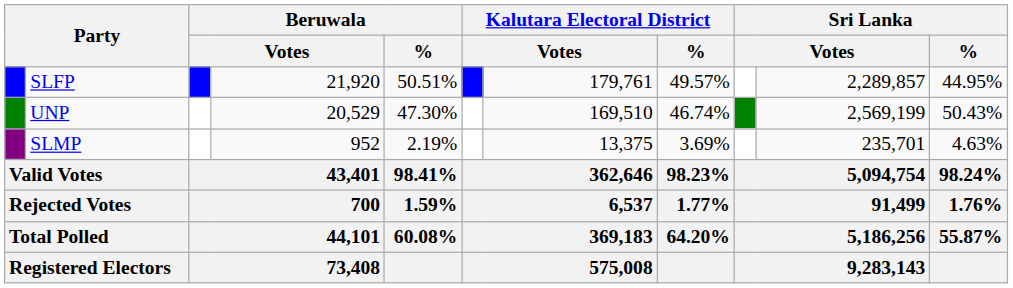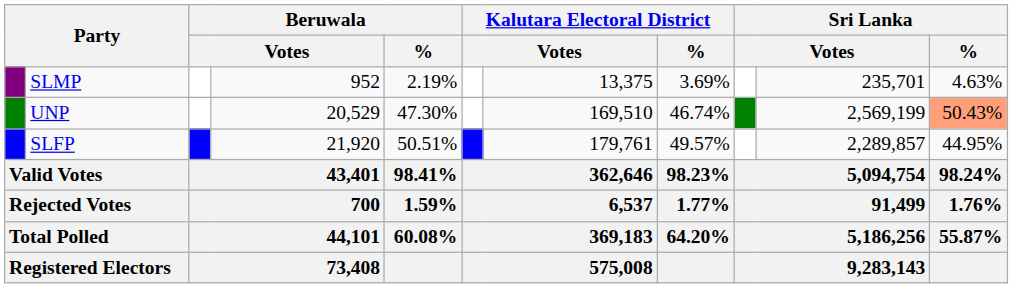 <table class="wikitable">
 <tr>
 <th colspan="2" width="144px"rowspan="2">Party</th>
 <th colspan="3" width="216px">Beruwala</th>
 <th colspan="3" width="216px"><a href='#'>Kalutara Electoral District</a></th>
 <th colspan="3" width="216px">Sri Lanka</th>
 </tr>
 <tr>
 <th colspan="2" width="144px">Votes</th>
 <th>%</th>
 <th colspan="2" width="144px">Votes</th>
 <th>%</th>
 <th colspan="2" width="144px">Votes</th>
 <th>%</th>
 </tr>
 <tr>
-<td style="background-color:blue;" width="10px"></td>
-<td style="text-align:left;"><a href='#'>SLFP</a></td>
-<td style="background-color:blue;" width="10px"></td>
-<td style="text-align:right;">21,920</td>
-<td style="text-align:right;">50.51%</td>
-<td style="background-color:blue;" width="10px"></td>
-<td style="text-align:right;">179,761</td>
-<td style="text-align:right;">49.57%</td>
+<td style="background-color:purple;" width="10px"></td>
+<td style="text-align:left;"><a href='#'>SLMP</a></td>
 <td style="background-color:white;" width="10px"></td>
-<td style="text-align:right;">2,289,857</td>
-<td style="text-align:right;">44.95%</td>
+<td style="text-align:right;">952</td>
+<td style="text-align:right;">2.19%</td>
+<td style="background-color:white;" width="10px"></td>
+<td style="text-align:right;">13,375</td>
+<td style="text-align:right;">3.69%</td>
+<td style="background-color:white;" width="10px"></td>
+<td style="text-align:right;">235,701</td>
+<td style="text-align:right;">4.63%</td>
 </tr>
 <tr>
 <td style="background-color:green;" width="10px"></td>
 <td style="text-align:left;"><a href='#'>UNP</a></td>
 <td style="background-color:white;" width="10px"></td>
 <td style="text-align:right;">20,529</td>
 <td style="text-align:right;">47.30%</td>
 <td style="background-color:white;" width="10px"></td>
 <td style="text-align:right;">169,510</td>
 <td style="text-align:right;">46.74%</td>
 <td style="background-color:green;" width="10px"></td>
 <td style="text-align:right;">2,569,199</td>
-<td style="text-align:right;">50.43%</td>
+<td style="background: lightsalmon; text-align:right;">50.43%</td>
 </tr>
 <tr>
-<td style="background-color:purple;" width="10px"></td>
-<td style="text-align:left;"><a href='#'>SLMP</a></td>
+<td style="background-color:blue;" width="10px"></td>
+<td style="text-align:left;"><a href='#'>SLFP</a></td>
+<td style="background-color:blue;" width="10px"></td>
+<td style="text-align:right;">21,920</td>
+<td style="text-align:right;">50.51%</td>
+<td style="background-color:blue;" width="10px"></td>
+<td style="text-align:right;">179,761</td>
+<td style="text-align:right;">49.57%</td>
 <td style="background-color:white;" width="10px"></td>
-<td style="text-align:right;">952</td>
-<td style="text-align:right;">2.19%</td>
-<td style="background-color:white;" width="10px"></td>
-<td style="text-align:right;">13,375</td>
-<td style="text-align:right;">3.69%</td>
-<td style="background-color:white;" width="10px"></td>
-<td style="text-align:right;">235,701</td>
-<td style="text-align:right;">4.63%</td>
+<td style="text-align:right;">2,289,857</td>
+<td style="text-align:right;">44.95%</td>
 </tr>
 <tr>
 <th colspan="2" width="144px"style="text-align:left;">Valid Votes</th>
 <th style="text-align:right;"colspan="2" width="144px">43,401</th>
 <th style="text-align:right;">98.41%</th>
 <th style="text-align:right;"colspan="2" width="144px">362,646</th>
 <th style="text-align:right;">98.23%</th>
 <th style="text-align:right;"colspan="2" width="144px">5,094,754</th>
 <th style="text-align:right;">98.24%</th>
 </tr>
 <tr>
 <th colspan="2" width="144px"style="text-align:left;">Rejected Votes</th>
 <th style="text-align:right;"colspan="2" width="144px">700</th>
 <th style="text-align:right;">1.59%</th>
 <th style="text-align:right;"colspan="2" width="144px">6,537</th>
 <th style="text-align:right;">1.77%</th>
 <th style="text-align:right;"colspan="2" width="144px">91,499</th>
 <th style="text-align:right;">1.76%</th>
 </tr>
 <tr>
 <th colspan="2" width="144px"style="text-align:left;">Total Polled</th>
 <th style="text-align:right;"colspan="2" width="144px">44,101</th>
 <th style="text-align:right;">60.08%</th>
 <th style="text-align:right;"colspan="2" width="144px">369,183</th>
 <th style="text-align:right;">64.20%</th>
 <th style="text-align:right;"colspan="2" width="144px">5,186,256</th>
 <th style="text-align:right;">55.87%</th>
 </tr>
 <tr>
 <th colspan="2" width="144px"style="text-align:left;">Registered Electors</th>
 <th style="text-align:right;"colspan="2" width="144px">73,408</th>
 <th></th>
 <th style="text-align:right;"colspan="2" width="144px">575,008</th>
 <th></th>
 <th style="text-align:right;"colspan="2" width="144px">9,283,143</th>
 <th></th>
 </tr>
 </table>
